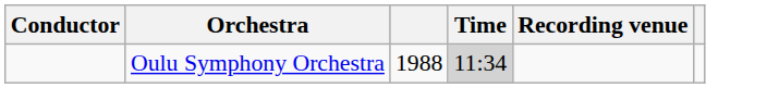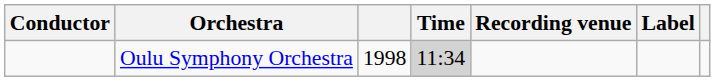 <table class="wikitable sortable" style="margin-right:0; font-size:95%">
 <tr>
 <th scope="col">Conductor</th>
 <th scope="col">Orchestra</th>
 <th scope="col"></th>
 <th scope="col">Time</th>
 <th scope="col">Recording venue</th>
+<th scope="col">Label</th>
 <th scope="col"class="unsortable"></th>
 </tr>
 <tr>
 <td></td>
 <td><a href='#'>Oulu Symphony Orchestra</a></td>
-<td>1988</td>
+<td>1998</td>
 <td style="background: lightgrey;">11:34</td>
+<td></td>
 <td></td>
 <td></td>
 </tr>
 </table>
